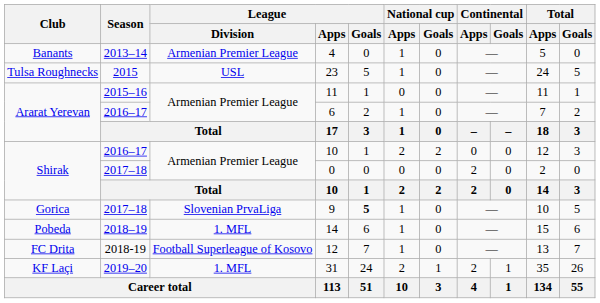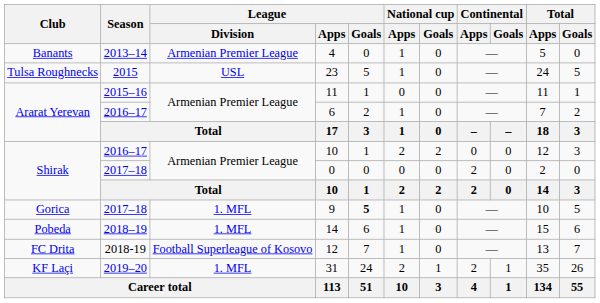 <table class="wikitable" style="text-align:center">
 <tr>
 <th rowspan="2">Club</th>
 <th rowspan="2">Season</th>
 <th colspan="3">League</th>
 <th colspan="2">National cup</th>
 <th colspan="2">Continental</th>
 <th colspan="2">Total</th>
 </tr>
 <tr>
 <th>Division</th>
 <th>Apps</th>
 <th>Goals</th>
 <th>Apps</th>
 <th>Goals</th>
 <th>Apps</th>
 <th>Goals</th>
 <th>Apps</th>
 <th>Goals</th>
 </tr>
 <tr>
 <td><a href='#'>Banants</a></td>
 <td><a href='#'>2013–14</a></td>
 <td><a href='#'>Armenian Premier League</a></td>
 <td>4</td>
 <td>0</td>
 <td>1</td>
 <td>0</td>
 <td colspan="2">—</td>
 <td>5</td>
 <td>0</td>
 </tr>
 <tr>
 <td><a href='#'>Tulsa Roughnecks</a></td>
 <td><a href='#'>2015</a></td>
 <td><a href='#'>USL</a></td>
 <td>23</td>
 <td>5</td>
 <td>1</td>
 <td>0</td>
 <td colspan="2">—</td>
 <td>24</td>
 <td>5</td>
 </tr>
 <tr>
 <td rowspan="3"><a href='#'>Ararat Yerevan</a></td>
 <td><a href='#'>2015–16</a></td>
 <td rowspan="2">Armenian Premier League</td>
 <td>11</td>
 <td>1</td>
 <td>0</td>
 <td>0</td>
 <td colspan="2">—</td>
 <td>11</td>
 <td>1</td>
 </tr>
 <tr>
 <td><a href='#'>2016–17</a></td>
 <td>6</td>
 <td>2</td>
 <td>1</td>
 <td>0</td>
 <td colspan="2">—</td>
 <td>7</td>
 <td>2</td>
 </tr>
 <tr>
 <th colspan="2">Total</th>
 <th>17</th>
 <th>3</th>
 <th>1</th>
 <th>0</th>
 <th>–</th>
 <th>–</th>
 <th>18</th>
 <th>3</th>
 </tr>
 <tr>
 <td rowspan="3"><a href='#'>Shirak</a></td>
 <td><a href='#'>2016–17</a></td>
 <td rowspan="2">Armenian Premier League</td>
 <td>10</td>
 <td>1</td>
 <td>2</td>
 <td>2</td>
 <td>0</td>
 <td>0</td>
 <td>12</td>
 <td>3</td>
 </tr>
 <tr>
 <td><a href='#'>2017–18</a></td>
 <td>0</td>
 <td>0</td>
 <td>0</td>
 <td>0</td>
 <td>2</td>
 <td>0</td>
 <td>2</td>
 <td>0</td>
 </tr>
 <tr>
 <th colspan="2">Total</th>
 <th>10</th>
 <th>1</th>
 <th>2</th>
 <th>2</th>
 <th>2</th>
 <th>0</th>
 <th>14</th>
 <th>3</th>
 </tr>
 <tr>
 <td><a href='#'>Gorica</a></td>
 <td><a href='#'>2017–18</a></td>
-<td><a href='#'>Slovenian PrvaLiga</a></td>
+<td><a href='#'>1. MFL</a></td>
 <td>9</td>
 <td><strong>5</strong></td>
 <td>1</td>
 <td>0</td>
 <td colspan="2">—</td>
 <td>10</td>
 <td>5</td>
 </tr>
 <tr>
 <td><a href='#'>Pobeda</a></td>
 <td><a href='#'>2018–19</a></td>
 <td><a href='#'>1. MFL</a></td>
 <td>14</td>
 <td>6</td>
 <td>1</td>
 <td>0</td>
 <td colspan="2">—</td>
 <td>15</td>
 <td>6</td>
 </tr>
 <tr>
 <td><a href='#'>FC Drita</a></td>
 <td>2018-19</td>
 <td><a href='#'>Football Superleague of Kosovo</a></td>
 <td>12</td>
 <td>7</td>
 <td>1</td>
 <td>0</td>
 <td colspan="2">—</td>
 <td>13</td>
 <td>7</td>
 </tr>
 <tr>
 <td><a href='#'>KF Laçi</a></td>
 <td><a href='#'>2019–20</a></td>
 <td><a href='#'>1. MFL</a></td>
 <td>31</td>
 <td>24</td>
 <td>2</td>
 <td>1</td>
 <td>2</td>
 <td>1</td>
 <td>35</td>
 <td>26</td>
 </tr>
 <tr>
 <th colspan="3">Career total</th>
 <th>113</th>
 <th>51</th>
 <th>10</th>
 <th>3</th>
 <th>4</th>
 <th>1</th>
 <th>134</th>
 <th>55</th>
 </tr>
 </table>
